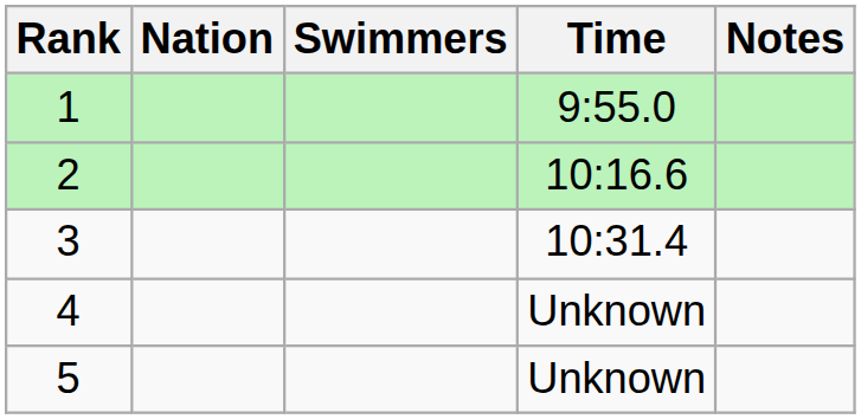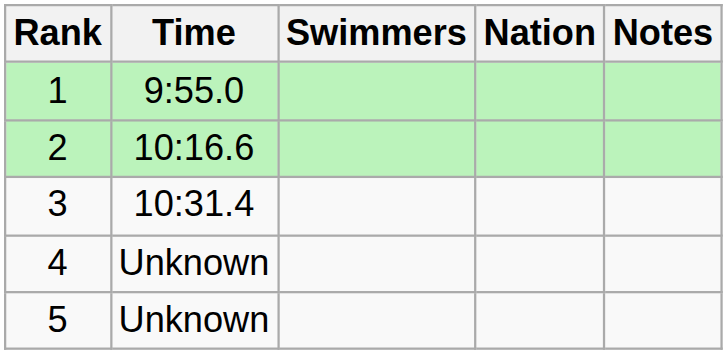 <table class="wikitable sortable" style="text-align:center">
 <tr>
 <th>Rank</th>
+<th>Time</th>
+<th>Swimmers</th>
 <th>Nation</th>
-<th>Swimmers</th>
-<th>Time</th>
 <th>Notes</th>
 </tr>
 <tr style="background:#bbf3bb;">
 <td>1</td>
+<td>9:55.0</td>
+<td></td>
 <td align=left></td>
-<td></td>
-<td>9:55.0</td>
 <td></td>
 </tr>
 <tr style="background:#bbf3bb;">
 <td>2</td>
+<td>10:16.6</td>
+<td></td>
 <td align=left></td>
-<td></td>
-<td>10:16.6</td>
 <td></td>
 </tr>
 <tr>
 <td>3</td>
+<td>10:31.4</td>
+<td></td>
 <td align=left></td>
-<td></td>
-<td>10:31.4</td>
 <td></td>
 </tr>
 <tr>
 <td>4</td>
+<td>Unknown</td>
+<td></td>
 <td align=left></td>
-<td></td>
-<td>Unknown</td>
 <td></td>
 </tr>
 <tr>
 <td>5</td>
+<td>Unknown</td>
+<td></td>
 <td align=left></td>
-<td></td>
-<td>Unknown</td>
 <td></td>
 </tr>
 </table>
